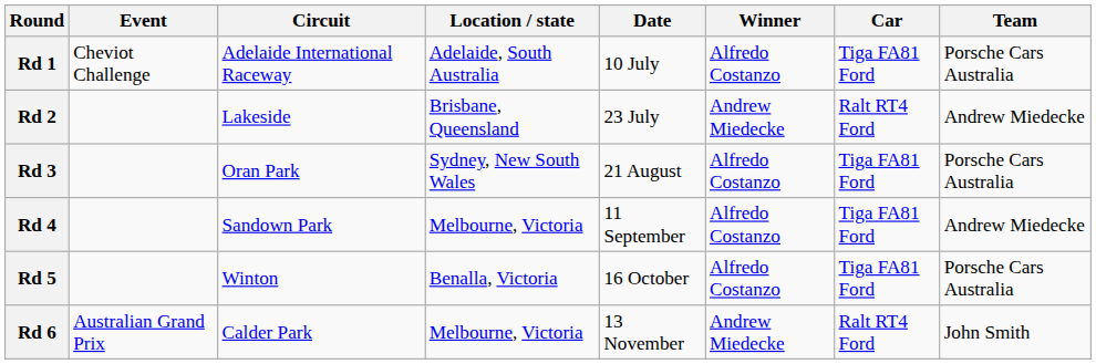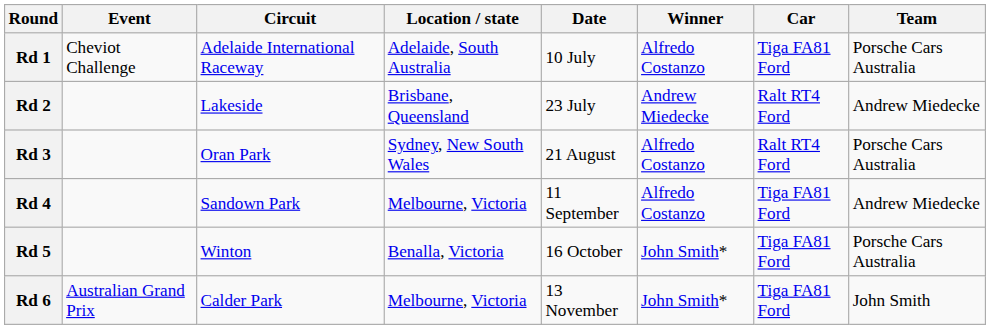 <table class="wikitable" style="font-size: 95%;">
 <tr>
 <th>Round</th>
 <th>Event</th>
 <th>Circuit</th>
 <th>Location / state</th>
 <th>Date</th>
 <th>Winner</th>
 <th>Car</th>
 <th>Team</th>
 </tr>
 <tr>
 <th>Rd 1</th>
 <td>Cheviot Challenge</td>
 <td><a href='#'>Adelaide International Raceway</a></td>
 <td><a href='#'>Adelaide</a>, <a href='#'>South Australia</a></td>
 <td>10 July</td>
 <td><a href='#'>Alfredo Costanzo</a></td>
 <td><a href='#'>Tiga FA81</a> <a href='#'>Ford</a></td>
 <td>Porsche Cars Australia</td>
 </tr>
 <tr>
 <th>Rd 2</th>
 <td></td>
 <td><a href='#'>Lakeside</a></td>
 <td><a href='#'>Brisbane</a>, <a href='#'>Queensland</a></td>
 <td>23 July</td>
 <td><a href='#'>Andrew Miedecke</a></td>
 <td><a href='#'>Ralt RT4</a> <a href='#'>Ford</a></td>
 <td>Andrew Miedecke</td>
 </tr>
 <tr>
 <th>Rd 3</th>
 <td></td>
 <td><a href='#'>Oran Park</a></td>
 <td><a href='#'>Sydney</a>, <a href='#'>New South Wales</a></td>
 <td>21 August</td>
 <td><a href='#'>Alfredo Costanzo</a></td>
-<td><a href='#'>Tiga FA81</a> <a href='#'>Ford</a></td>
+<td><a href='#'>Ralt RT4</a> <a href='#'>Ford</a></td>
 <td>Porsche Cars Australia</td>
 </tr>
 <tr>
 <th>Rd 4</th>
 <td></td>
 <td><a href='#'>Sandown Park</a></td>
 <td><a href='#'>Melbourne</a>, <a href='#'>Victoria</a></td>
 <td>11 September</td>
 <td><a href='#'>Alfredo Costanzo</a></td>
 <td><a href='#'>Tiga FA81</a> <a href='#'>Ford</a></td>
 <td>Andrew Miedecke</td>
 </tr>
 <tr>
 <th>Rd 5</th>
 <td></td>
 <td><a href='#'>Winton</a></td>
 <td><a href='#'>Benalla</a>, <a href='#'>Victoria</a></td>
 <td>16 October</td>
-<td><a href='#'>Alfredo Costanzo</a></td>
+<td><a href='#'>John Smith</a>*</td>
 <td><a href='#'>Tiga FA81</a> <a href='#'>Ford</a></td>
 <td>Porsche Cars Australia</td>
 </tr>
 <tr>
 <th>Rd 6</th>
 <td><a href='#'>Australian Grand Prix</a></td>
 <td><a href='#'>Calder Park</a></td>
 <td><a href='#'>Melbourne</a>, <a href='#'>Victoria</a></td>
 <td>13 November</td>
-<td><a href='#'>Andrew Miedecke</a></td>
-<td><a href='#'>Ralt RT4</a> <a href='#'>Ford</a></td>
+<td><a href='#'>John Smith</a>*</td>
+<td><a href='#'>Tiga FA81</a> <a href='#'>Ford</a></td>
 <td>John Smith</td>
 </tr>
 </table>
